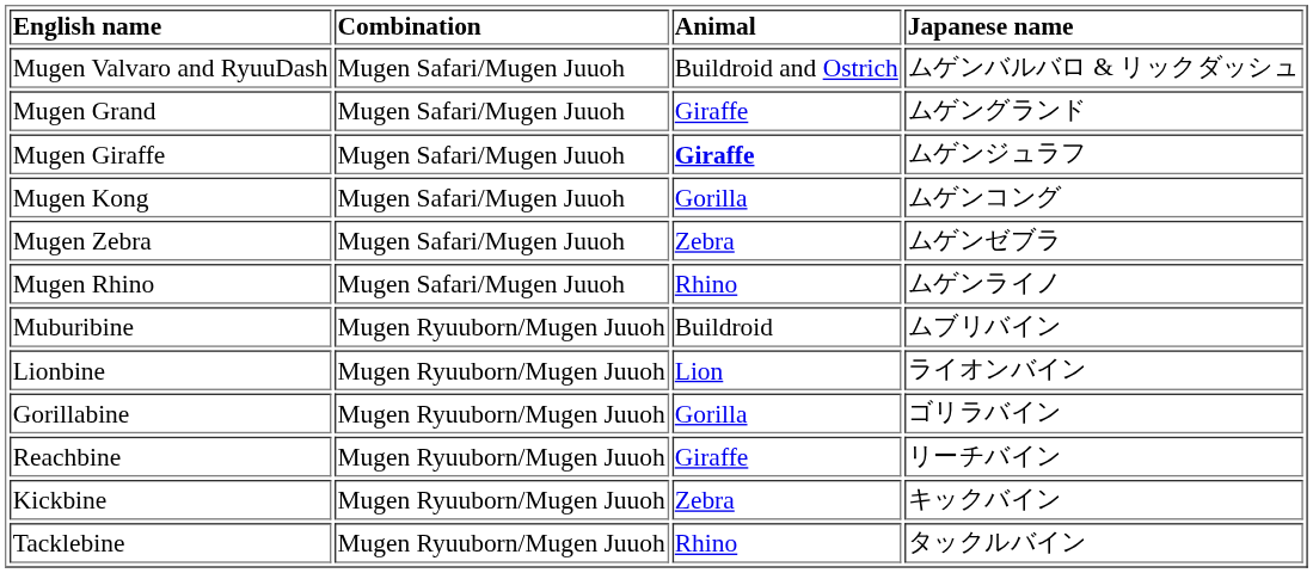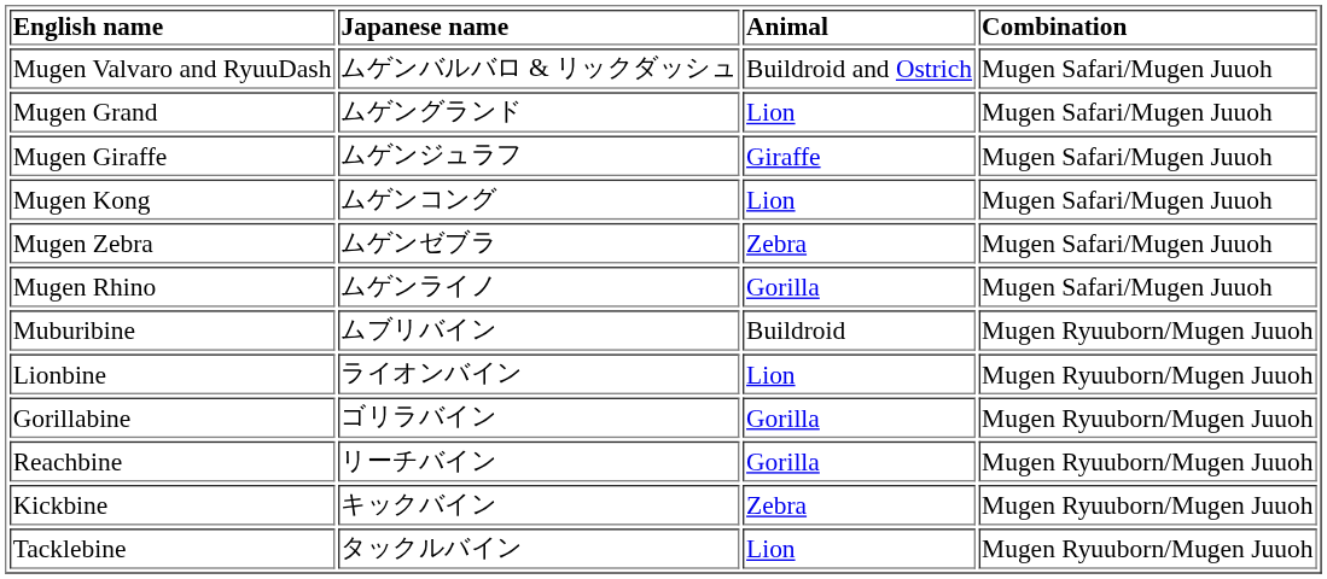 <table border=1>
 <tr>
 <td><strong>English name</strong></td>
+<td><strong>Japanese name</strong></td>
+<td><strong>Animal</strong></td>
 <td><strong>Combination</strong></td>
-<td><strong>Animal</strong></td>
-<td><strong>Japanese name</strong></td>
 </tr>
 <tr>
 <td>Mugen Valvaro and RyuuDash</td>
+<td>ムゲンバルバロ & リックダッシュ</td>
+<td>Buildroid and <a href='#'>Ostrich</a></td>
 <td>Mugen Safari/Mugen Juuoh</td>
-<td>Buildroid and <a href='#'>Ostrich</a></td>
-<td>ムゲンバルバロ & リックダッシュ</td>
 </tr>
 <tr>
 <td>Mugen Grand</td>
+<td>ムゲングランド</td>
+<td><a href='#'>Lion</a></td>
 <td>Mugen Safari/Mugen Juuoh</td>
-<td><a href='#'>Giraffe</a></td>
-<td>ムゲングランド</td>
 </tr>
 <tr>
 <td>Mugen Giraffe</td>
+<td>ムゲンジュラフ</td>
+<td><a href='#'>Giraffe</a></td>
 <td>Mugen Safari/Mugen Juuoh</td>
-<td><strong><a href='#'>Giraffe</a></strong></td>
-<td>ムゲンジュラフ</td>
 </tr>
 <tr>
 <td>Mugen Kong</td>
+<td>ムゲンコング</td>
+<td><a href='#'>Lion</a></td>
 <td>Mugen Safari/Mugen Juuoh</td>
-<td><a href='#'>Gorilla</a></td>
-<td>ムゲンコング</td>
 </tr>
 <tr>
 <td>Mugen Zebra</td>
+<td>ムゲンゼブラ</td>
+<td><a href='#'>Zebra</a></td>
 <td>Mugen Safari/Mugen Juuoh</td>
-<td><a href='#'>Zebra</a></td>
-<td>ムゲンゼブラ</td>
 </tr>
 <tr>
 <td>Mugen Rhino</td>
+<td>ムゲンライノ</td>
+<td><a href='#'>Gorilla</a></td>
 <td>Mugen Safari/Mugen Juuoh</td>
-<td><a href='#'>Rhino</a></td>
-<td>ムゲンライノ</td>
 </tr>
 <tr>
 <td>Muburibine</td>
+<td>ムブリバイン</td>
+<td>Buildroid</td>
 <td>Mugen Ryuuborn/Mugen Juuoh</td>
-<td>Buildroid</td>
-<td>ムブリバイン</td>
 </tr>
 <tr>
 <td>Lionbine</td>
+<td>ライオンバイン</td>
+<td><a href='#'>Lion</a></td>
 <td>Mugen Ryuuborn/Mugen Juuoh</td>
-<td><a href='#'>Lion</a></td>
-<td>ライオンバイン</td>
 </tr>
 <tr>
 <td>Gorillabine</td>
+<td>ゴリラバイン</td>
+<td><a href='#'>Gorilla</a></td>
 <td>Mugen Ryuuborn/Mugen Juuoh</td>
-<td><a href='#'>Gorilla</a></td>
-<td>ゴリラバイン</td>
 </tr>
 <tr>
 <td>Reachbine</td>
+<td>リーチバイン</td>
+<td><a href='#'>Gorilla</a></td>
 <td>Mugen Ryuuborn/Mugen Juuoh</td>
-<td><a href='#'>Giraffe</a></td>
-<td>リーチバイン</td>
 </tr>
 <tr>
 <td>Kickbine</td>
+<td>キックバイン</td>
+<td><a href='#'>Zebra</a></td>
 <td>Mugen Ryuuborn/Mugen Juuoh</td>
-<td><a href='#'>Zebra</a></td>
-<td>キックバイン</td>
 </tr>
 <tr>
 <td>Tacklebine</td>
+<td>タックルバイン</td>
+<td><a href='#'>Lion</a></td>
 <td>Mugen Ryuuborn/Mugen Juuoh</td>
-<td><a href='#'>Rhino</a></td>
-<td>タックルバイン</td>
 </tr>
 </table>
